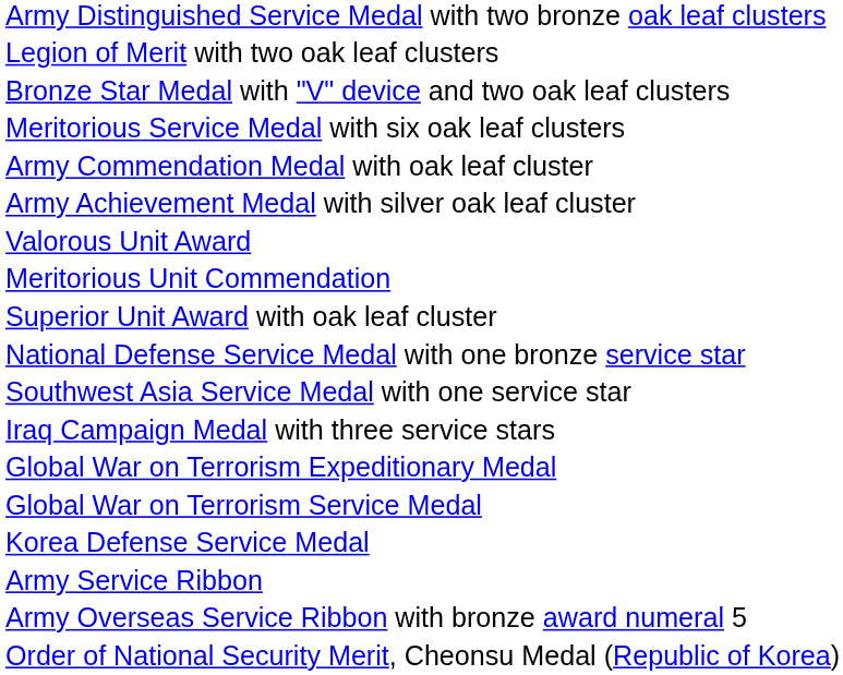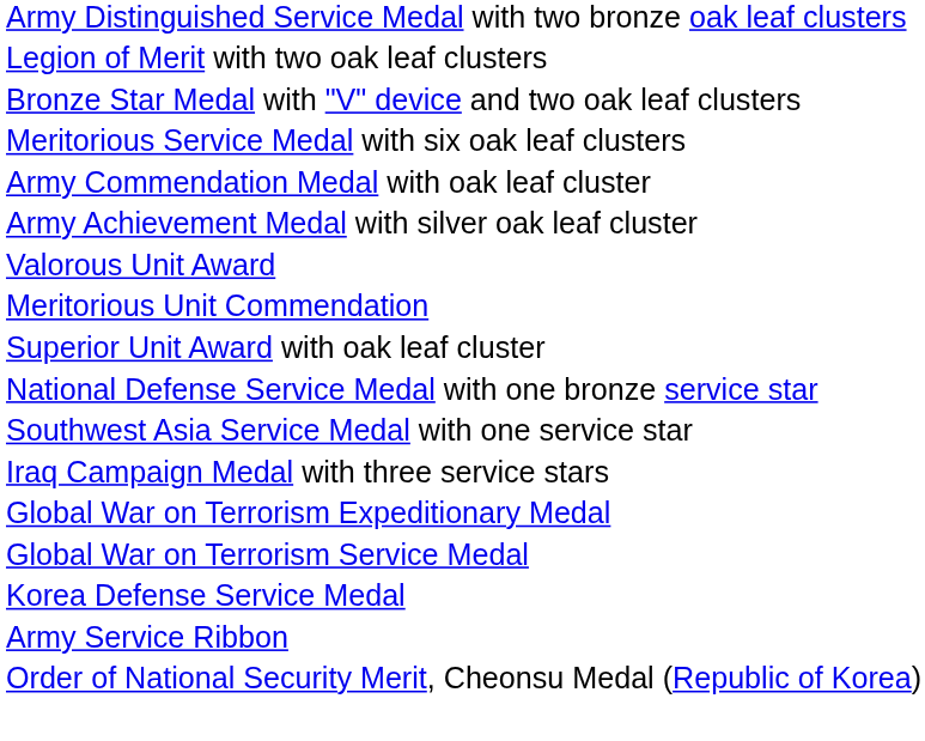 <table>
 <tr>
 <td><span></span><span></span></td>
 <td><a href='#'>Army Distinguished Service Medal</a> with two bronze <a href='#'>oak leaf clusters</a></td>
 </tr>
 <tr>
 <td><span></span><span></span></td>
 <td><a href='#'>Legion of Merit</a> with two oak leaf clusters</td>
 </tr>
 <tr>
 <td><span></span><span></span><span></span></td>
 <td><a href='#'>Bronze Star Medal</a> with <a href='#'>"V" device</a> and two oak leaf clusters</td>
 </tr>
 <tr>
 <td><span></span><span></span></td>
 <td><a href='#'>Meritorious Service Medal</a> with six oak leaf clusters</td>
 </tr>
 <tr>
 <td></td>
 <td><a href='#'>Army Commendation Medal</a> with oak leaf cluster</td>
 </tr>
 <tr>
 <td></td>
 <td><a href='#'>Army Achievement Medal</a> with silver oak leaf cluster</td>
 </tr>
 <tr>
 <td></td>
 <td><a href='#'>Valorous Unit Award</a></td>
 </tr>
 <tr>
 <td></td>
 <td><a href='#'>Meritorious Unit Commendation</a></td>
 </tr>
 <tr>
 <td></td>
 <td><a href='#'>Superior Unit Award</a> with oak leaf cluster</td>
 </tr>
 <tr>
 <td></td>
 <td><a href='#'>National Defense Service Medal</a> with one bronze <a href='#'>service star</a></td>
 </tr>
 <tr>
 <td></td>
 <td><a href='#'>Southwest Asia Service Medal</a> with one service star</td>
 </tr>
 <tr>
 <td><span></span><span></span><span></span></td>
 <td><a href='#'>Iraq Campaign Medal</a> with three service stars</td>
 </tr>
 <tr>
 <td></td>
 <td><a href='#'>Global War on Terrorism Expeditionary Medal</a></td>
 </tr>
 <tr>
 <td></td>
 <td><a href='#'>Global War on Terrorism Service Medal</a></td>
 </tr>
 <tr>
 <td></td>
 <td><a href='#'>Korea Defense Service Medal</a></td>
 </tr>
 <tr>
 <td></td>
 <td><a href='#'>Army Service Ribbon</a></td>
 </tr>
 <tr>
-<td><span></span></td>
-<td><a href='#'>Army Overseas Service Ribbon</a> with bronze <a href='#'>award numeral</a> 5</td>
-</tr>
-<tr>
 <td></td>
 <td><a href='#'>Order of National Security Merit</a>, Cheonsu Medal (<a href='#'>Republic of Korea</a>)</td>
 </tr>
 </table>
